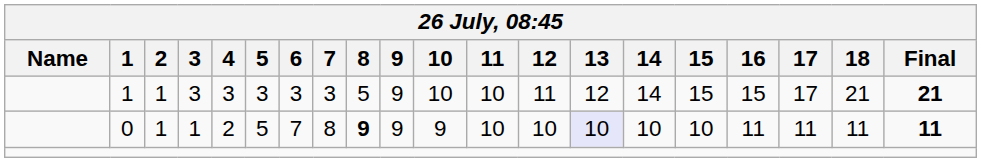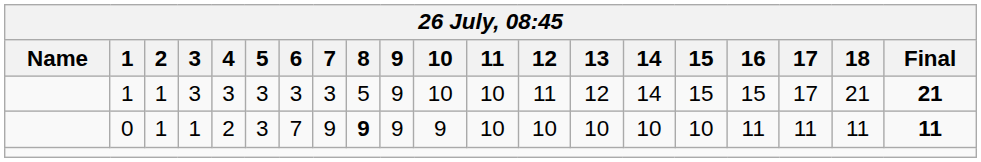 <table class=wikitable style="text-align:center; width: 55%">
 <tr>
 <th colspan=21><em>26 July, 08:45</em></th>
 </tr>
 <tr>
 <th>Name</th>
 <th>1</th>
 <th>2</th>
 <th>3</th>
 <th>4</th>
 <th>5</th>
 <th>6</th>
 <th>7</th>
 <th>8</th>
 <th>9</th>
 <th>10</th>
 <th>11</th>
 <th>12</th>
 <th>13</th>
 <th>14</th>
 <th>15</th>
 <th>16</th>
 <th>17</th>
 <th>18</th>
 <th>Final</th>
 </tr>
 <tr>
 <td align=left><strong></strong></td>
 <td>1</td>
 <td>1</td>
 <td>3</td>
 <td>3</td>
 <td>3</td>
 <td>3</td>
 <td>3</td>
 <td>5</td>
 <td>9</td>
 <td>10</td>
 <td>10</td>
 <td>11</td>
 <td>12</td>
 <td>14</td>
 <td>15</td>
 <td>15</td>
 <td>17</td>
 <td>21</td>
 <td><strong>21</strong></td>
 </tr>
 <tr>
 <td align=left></td>
 <td>0</td>
 <td>1</td>
 <td>1</td>
 <td>2</td>
-<td>5</td>
+<td>3</td>
 <td>7</td>
-<td>8</td>
+<td>9</td>
 <td><strong>9</strong></td>
 <td>9</td>
 <td>9</td>
 <td>10</td>
 <td>10</td>
-<td style="background: lavender;">10</td>
+<td>10</td>
 <td>10</td>
 <td>10</td>
 <td>11</td>
 <td>11</td>
 <td>11</td>
 <td><strong>11</strong></td>
 </tr>
 <tr>
 <td colspan=21></td>
 </tr>
 </table>
